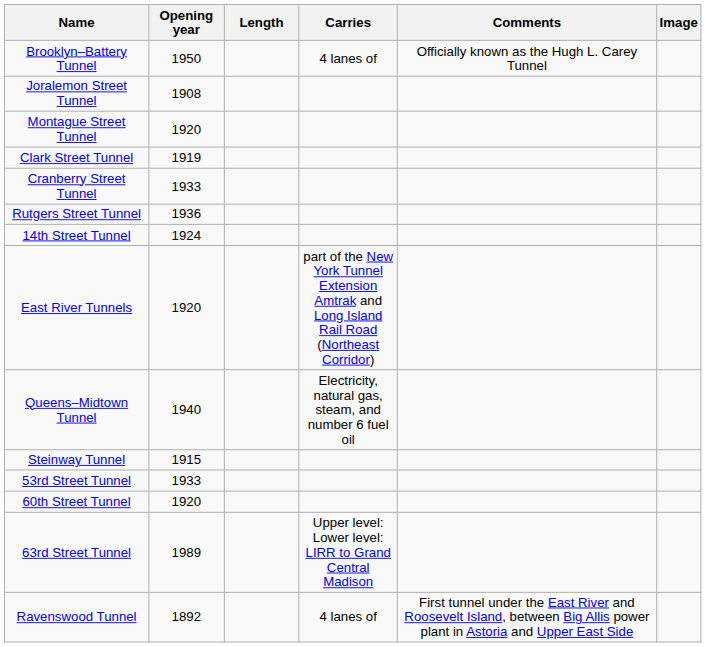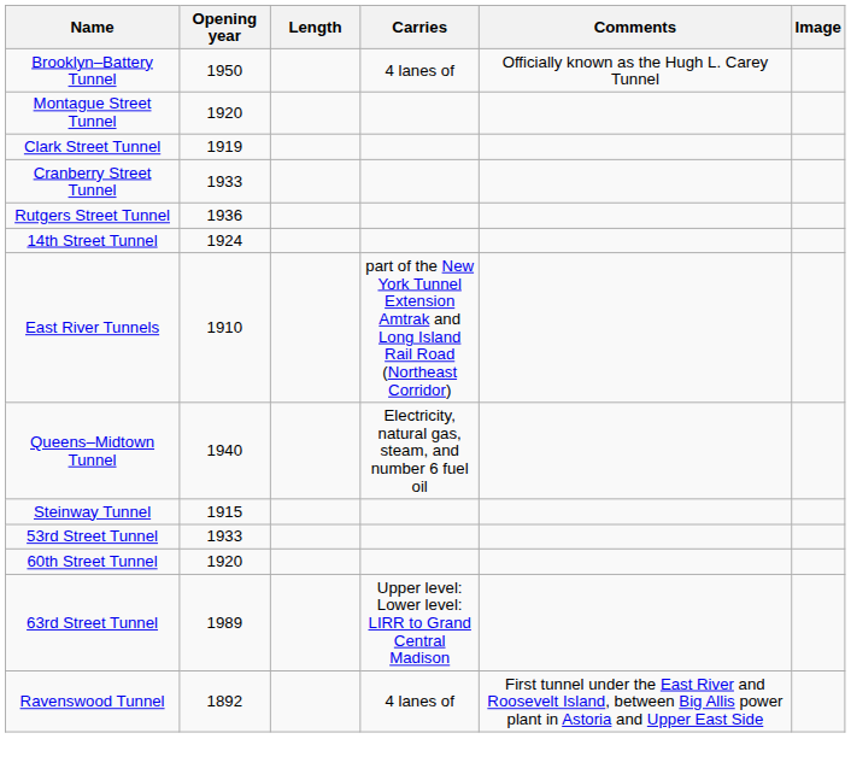 <table class="wikitable sortable" style="font-size: 90%; text-align:center;">
 <tr>
 <th width="150px">Name</th>
 <th width="75px">Opening year</th>
 <th width="75px">Length</th>
 <th width="100px">Carries</th>
 <th width="275px">Comments</th>
 <th>Image</th>
 </tr>
 <tr>
 <td><a href='#'>Brooklyn–Battery Tunnel</a></td>
 <td>1950</td>
 <td></td>
 <td>4 lanes of </td>
 <td>Officially known as the Hugh L. Carey Tunnel</td>
-<td></td>
-</tr>
-<tr>
-<td><a href='#'>Joralemon Street Tunnel</a></td>
-<td>1908</td>
-<td></td>
-<td></td>
-<td></td>
 <td></td>
 </tr>
 <tr>
 <td><a href='#'>Montague Street Tunnel</a></td>
 <td>1920</td>
 <td></td>
 <td></td>
 <td></td>
 <td></td>
 </tr>
 <tr>
 <td><a href='#'>Clark Street Tunnel</a></td>
 <td>1919</td>
 <td></td>
 <td></td>
 <td></td>
 <td></td>
 </tr>
 <tr>
 <td><a href='#'>Cranberry Street Tunnel</a></td>
 <td>1933</td>
 <td></td>
 <td></td>
 <td></td>
 <td></td>
 </tr>
 <tr>
 <td><a href='#'>Rutgers Street Tunnel</a></td>
 <td>1936</td>
 <td></td>
 <td></td>
 <td></td>
 <td></td>
 </tr>
 <tr>
 <td><a href='#'>14th Street Tunnel</a></td>
 <td>1924</td>
 <td></td>
 <td></td>
 <td></td>
 <td></td>
 </tr>
 <tr>
 <td><a href='#'>East River Tunnels</a></td>
-<td>1920</td>
+<td>1910</td>
 <td></td>
 <td>part of the <a href='#'>New York Tunnel Extension</a><br><a href='#'>Amtrak</a> and <a href='#'>Long Island Rail Road</a> (<a href='#'>Northeast Corridor</a>)</td>
 <td></td>
 <td></td>
 </tr>
 <tr>
 <td><a href='#'>Queens–Midtown Tunnel</a></td>
 <td>1940</td>
 <td></td>
 <td>Electricity, natural gas, steam, and number 6 fuel oil</td>
 <td></td>
 <td></td>
 </tr>
 <tr>
 <td><a href='#'>Steinway Tunnel</a></td>
 <td>1915</td>
 <td></td>
 <td></td>
 <td></td>
 <td></td>
 </tr>
 <tr>
 <td><a href='#'>53rd Street Tunnel</a></td>
 <td>1933</td>
 <td></td>
 <td></td>
 <td></td>
 <td></td>
 </tr>
 <tr>
 <td><a href='#'>60th Street Tunnel</a></td>
 <td>1920</td>
 <td></td>
 <td></td>
 <td></td>
 <td></td>
 </tr>
 <tr>
 <td><a href='#'>63rd Street Tunnel</a></td>
 <td>1989</td>
 <td></td>
 <td>Upper level: <br> Lower level: <a href='#'>LIRR to Grand Central Madison</a></td>
 <td></td>
 <td></td>
 </tr>
 <tr>
 <td><a href='#'>Ravenswood Tunnel</a></td>
 <td>1892</td>
 <td></td>
 <td>4 lanes of </td>
 <td>First tunnel under the <a href='#'>East River</a> and <a href='#'>Roosevelt Island</a>, between <a href='#'>Big Allis</a> power plant in <a href='#'>Astoria</a> and <a href='#'>Upper East Side</a></td>
 <td></td>
 </tr>
 </table>
